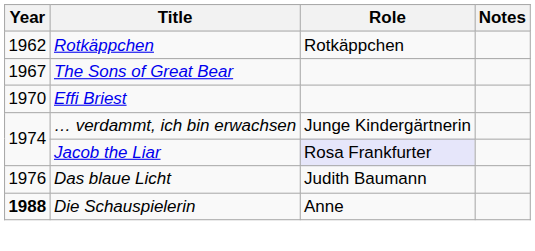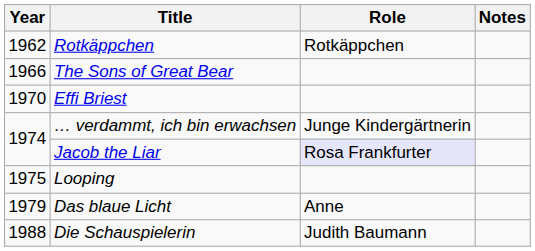 <table class="wikitable sortable">
 <tr>
 <th>Year</th>
 <th>Title</th>
 <th>Role</th>
 <th class="unsortable">Notes</th>
 </tr>
 <tr>
 <td>1962</td>
 <td><em><a href='#'>Rotkäppchen</a></em></td>
 <td>Rotkäppchen</td>
 <td></td>
 </tr>
 <tr>
-<td>1967</td>
+<td>1966</td>
 <td><em><a href='#'>The Sons of Great Bear</a></em></td>
 <td></td>
 <td></td>
 </tr>
 <tr>
 <td>1970</td>
 <td><em><a href='#'>Effi Briest</a></em></td>
 <td></td>
 <td></td>
 </tr>
 <tr>
 <td rowspan=2>1974</td>
 <td><em>… verdammt, ich bin erwachsen</em></td>
 <td>Junge Kindergärtnerin</td>
 <td></td>
 </tr>
 <tr>
 <td><em><a href='#'>Jacob the Liar</a></em></td>
 <td style="background: lavender;">Rosa Frankfurter</td>
 <td></td>
 </tr>
 <tr>
-<td>1976</td>
+<td>1975</td>
+<td><em>Looping</em></td>
+<td></td>
+<td></td>
+</tr>
+<tr>
+<td>1979</td>
 <td><em>Das blaue Licht</em></td>
+<td>Anne</td>
+<td></td>
+</tr>
+<tr>
+<td>1988</td>
+<td><em>Die Schauspielerin</em></td>
 <td>Judith Baumann</td>
 <td></td>
 </tr>
-<tr>
-<td><strong>1988</strong></td>
-<td><em>Die Schauspielerin</em></td>
-<td>Anne</td>
-<td></td>
-</tr>
 </table>
